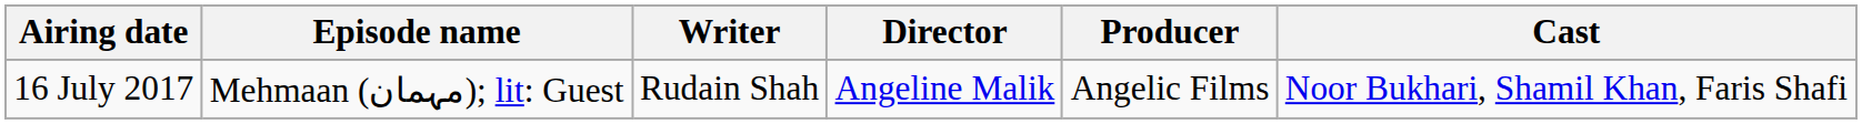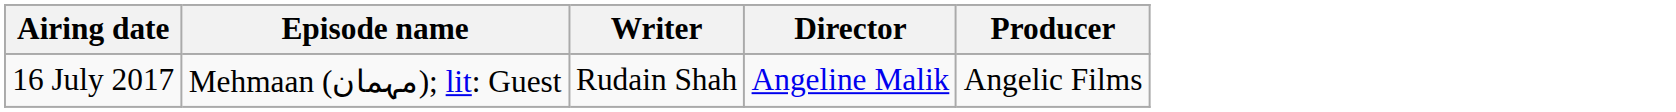 <table class="wikitable plainrowheaders">
 <tr>
 <th>Airing date</th>
 <th>Episode name</th>
 <th>Writer</th>
 <th>Director</th>
 <th>Producer</th>
-<th>Cast</th>
 </tr>
 <tr>
 <td>16 July 2017</td>
 <td>Mehmaan (مہمان); <a href='#'>lit</a>: Guest</td>
 <td>Rudain Shah</td>
 <td><a href='#'>Angeline Malik</a></td>
 <td>Angelic Films</td>
-<td><a href='#'>Noor Bukhari</a>, <a href='#'>Shamil Khan</a>, Faris Shafi</td>
 </tr>
 </table>
